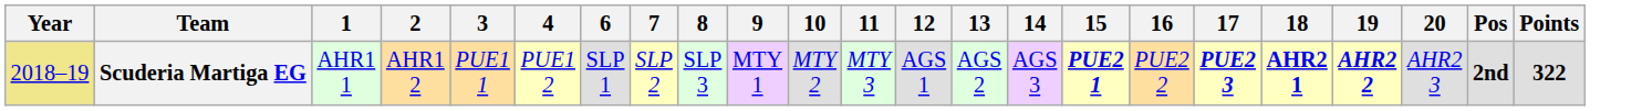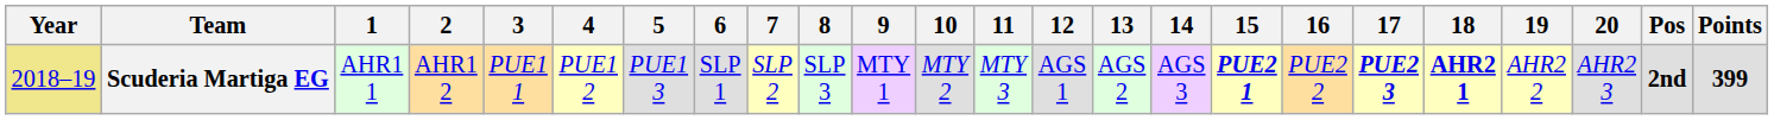 <table class="wikitable" style="text-align:center; font-size:85%;">
 <tr>
 <th>Year</th>
 <th>Team</th>
 <th>1</th>
 <th>2</th>
 <th>3</th>
 <th>4</th>
+<th>5</th>
 <th>6</th>
 <th>7</th>
 <th>8</th>
 <th>9</th>
 <th>10</th>
 <th>11</th>
 <th>12</th>
 <th>13</th>
 <th>14</th>
 <th>15</th>
 <th>16</th>
 <th>17</th>
 <th>18</th>
 <th>19</th>
 <th>20</th>
 <th>Pos</th>
 <th>Points</th>
 </tr>
 <tr>
 <td style="background: khaki;"><a href='#'>2018–19</a></td>
 <th nowrap>Scuderia Martiga <a href='#'>EG</a></th>
 <td style="background:#DFFFDF;"><a href='#'>AHR1<br>1</a><br></td>
 <td style="background:#FFDF9F;"><a href='#'>AHR1<br>2</a><br></td>
 <td style="background:#FFDF9F;"><em><a href='#'>PUE1<br>1</a></em><br></td>
 <td style="background:#FFFFBF;"><em><a href='#'>PUE1<br>2</a></em><br></td>
+<td style="background:#DFDFDF;"><em><a href='#'>PUE1<br>3</a></em><br></td>
 <td style="background:#DFDFDF;"><a href='#'>SLP<br>1</a><br></td>
 <td style="background:#FFFFBF;"><em><a href='#'>SLP<br>2</a></em><br></td>
 <td style="background:#DFFFDF;"><a href='#'>SLP<br>3</a><br></td>
 <td style="background:#EFCFFF;"><a href='#'>MTY<br>1</a><br></td>
 <td style="background:#DFDFDF;"><em><a href='#'>MTY<br>2</a></em><br></td>
 <td style="background:#DFFFDF;"><em><a href='#'>MTY<br>3</a></em><br></td>
 <td style="background:#DFDFDF;"><a href='#'>AGS<br>1</a><br></td>
 <td style="background:#DFFFDF;"><a href='#'>AGS<br>2</a><br></td>
 <td style="background:#EFCFFF;"><a href='#'>AGS<br>3</a><br></td>
 <td style="background:#FFFFBF;"><strong><em><a href='#'>PUE2<br>1</a></em></strong><br></td>
 <td style="background:#FFDF9F;"><em><a href='#'>PUE2<br>2</a></em><br></td>
 <td style="background:#FFFFBF;"><strong><em><a href='#'>PUE2<br>3</a></em></strong><br></td>
 <td style="background:#FFFFBF;"><strong><a href='#'>AHR2<br>1</a></strong><br></td>
-<td style="background:#FFFFBF;"><strong><em><a href='#'>AHR2<br>2</a></em><br></strong></td>
+<td style="background:#FFFFBF;"><em><a href='#'>AHR2<br>2</a></em><br></td>
 <td style="background:#DFDFDF;"><em><a href='#'>AHR2<br>3</a></em><br></td>
 <th style="background:#DFDFDF;">2nd</th>
-<th style="background:#DFDFDF;">322</th>
+<th style="background:#DFDFDF;">399</th>
 </tr>
 </table>
